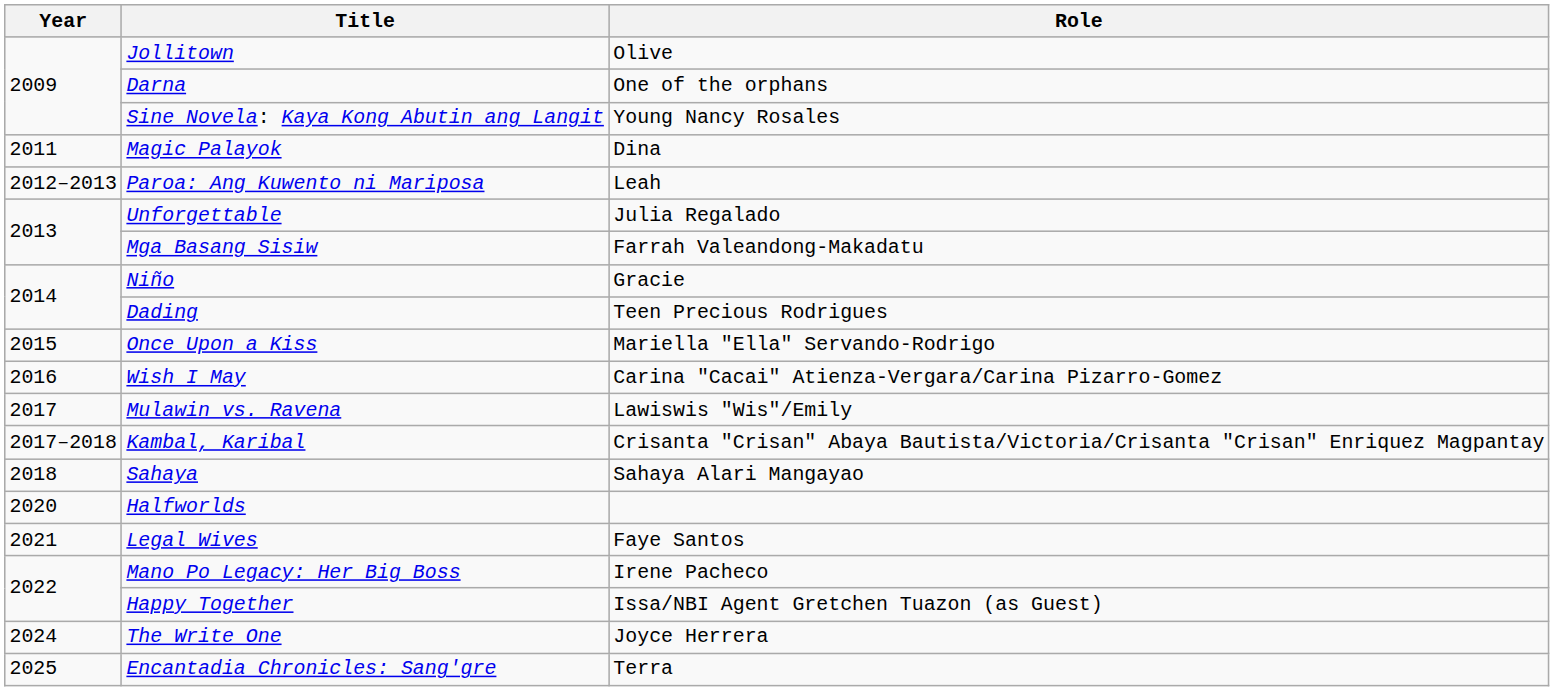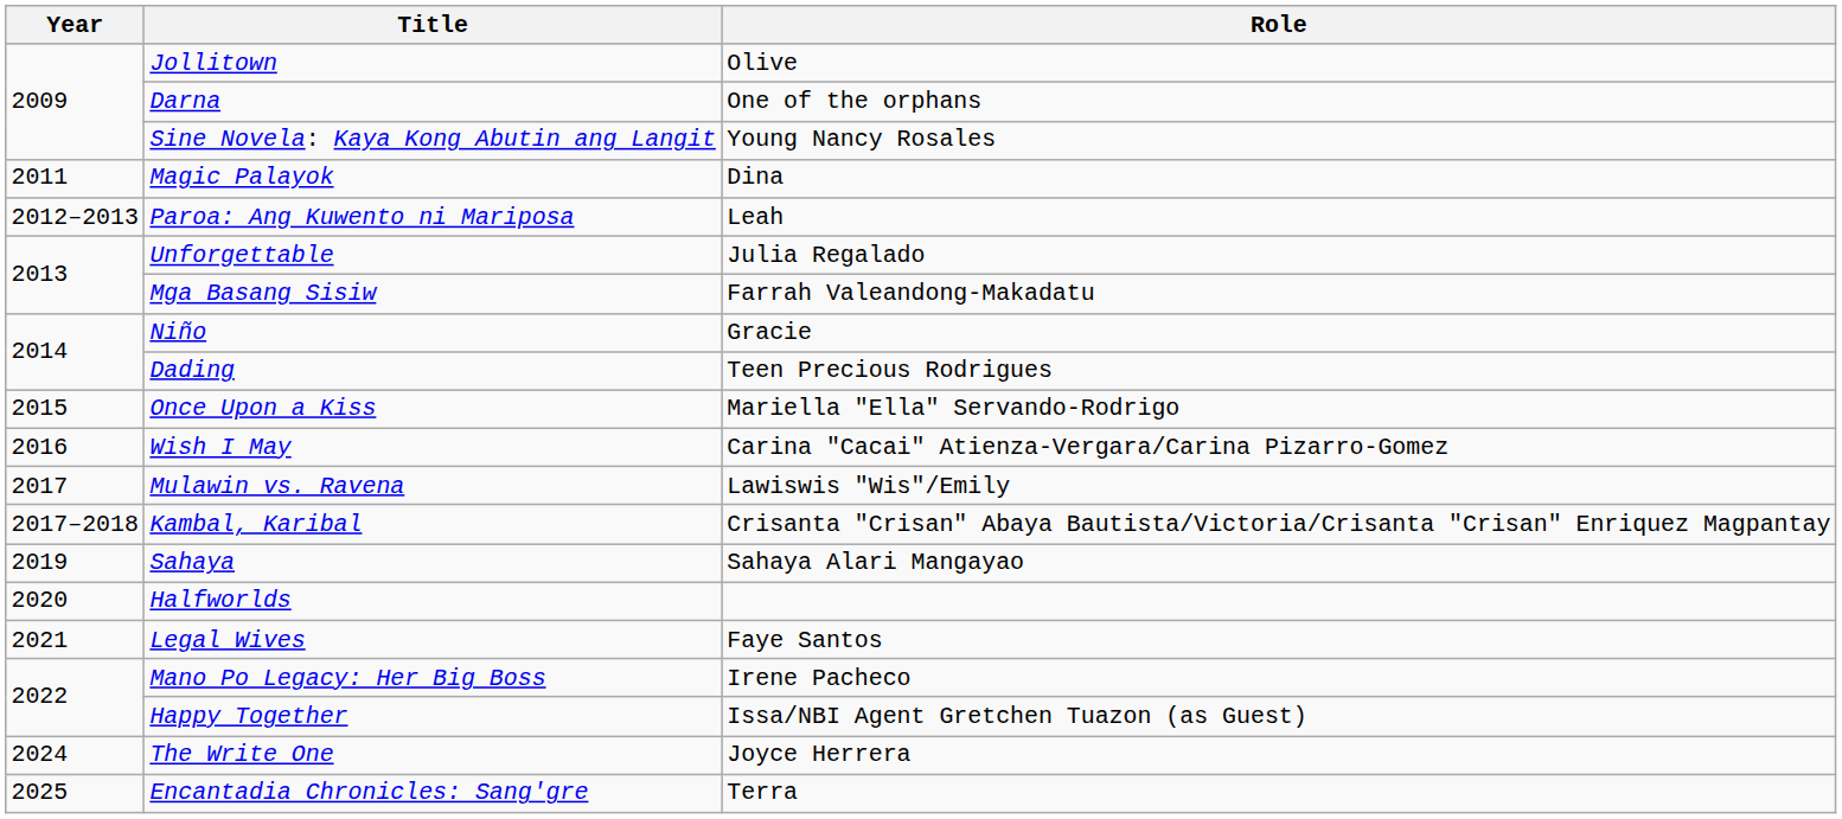 <table class="wikitable">
 <tr>
 <th>Year</th>
 <th>Title</th>
 <th>Role</th>
 </tr>
 <tr>
 <td rowspan= "3">2009</td>
 <td><em><a href='#'>Jollitown</a></em></td>
 <td>Olive</td>
 </tr>
 <tr>
 <td><em><a href='#'>Darna</a></em></td>
 <td>One of the orphans</td>
 </tr>
 <tr>
 <td><em><a href='#'>Sine Novela</a></em>: <em><a href='#'>Kaya Kong Abutin ang Langit</a></em></td>
 <td>Young Nancy Rosales</td>
 </tr>
 <tr>
 <td>2011</td>
 <td><em><a href='#'>Magic Palayok</a></em></td>
 <td>Dina</td>
 </tr>
 <tr>
 <td>2012–2013</td>
 <td><em><a href='#'>Paroa: Ang Kuwento ni Mariposa</a></em></td>
 <td>Leah</td>
 </tr>
 <tr>
 <td rowspan= "2">2013</td>
 <td><em><a href='#'>Unforgettable</a></em></td>
 <td>Julia Regalado</td>
 </tr>
 <tr>
 <td><em><a href='#'>Mga Basang Sisiw</a></em></td>
 <td>Farrah Valeandong-Makadatu</td>
 </tr>
 <tr>
 <td rowspan= "2">2014</td>
 <td><em><a href='#'>Niño</a></em></td>
 <td>Gracie</td>
 </tr>
 <tr>
 <td><em><a href='#'>Dading</a></em></td>
 <td>Teen Precious Rodrigues</td>
 </tr>
 <tr>
 <td>2015</td>
 <td><em><a href='#'>Once Upon a Kiss</a></em></td>
 <td>Mariella "Ella" Servando-Rodrigo</td>
 </tr>
 <tr>
 <td>2016</td>
 <td><em><a href='#'>Wish I May</a></em></td>
 <td>Carina "Cacai" Atienza-Vergara/Carina Pizarro-Gomez</td>
 </tr>
 <tr>
 <td>2017</td>
 <td><em><a href='#'>Mulawin vs. Ravena</a></em></td>
 <td>Lawiswis "Wis"/Emily</td>
 </tr>
 <tr>
 <td>2017–2018</td>
 <td><em><a href='#'>Kambal, Karibal</a></em></td>
 <td>Crisanta "Crisan" Abaya Bautista/Victoria/Crisanta "Crisan" Enriquez Magpantay</td>
 </tr>
 <tr>
-<td>2018</td>
+<td>2019</td>
 <td><em><a href='#'>Sahaya</a></em></td>
 <td>Sahaya Alari Mangayao</td>
 </tr>
 <tr>
 <td>2020</td>
 <td><em><a href='#'>Halfworlds</a></em></td>
 <td></td>
 </tr>
 <tr>
 <td>2021</td>
 <td><em><a href='#'>Legal Wives</a></em></td>
 <td>Faye Santos</td>
 </tr>
 <tr>
 <td rowspan="2">2022</td>
 <td><em><a href='#'>Mano Po Legacy: Her Big Boss</a></em></td>
 <td>Irene Pacheco</td>
 </tr>
 <tr>
 <td><em><a href='#'>Happy Together</a></em></td>
 <td>Issa/NBI Agent Gretchen Tuazon (as Guest)</td>
 </tr>
 <tr>
 <td>2024</td>
 <td><em><a href='#'>The Write One</a></em></td>
 <td>Joyce Herrera</td>
 </tr>
 <tr>
 <td>2025</td>
 <td><em><a href='#'>Encantadia Chronicles: Sang'gre</a></em></td>
 <td>Terra</td>
 </tr>
 </table>
